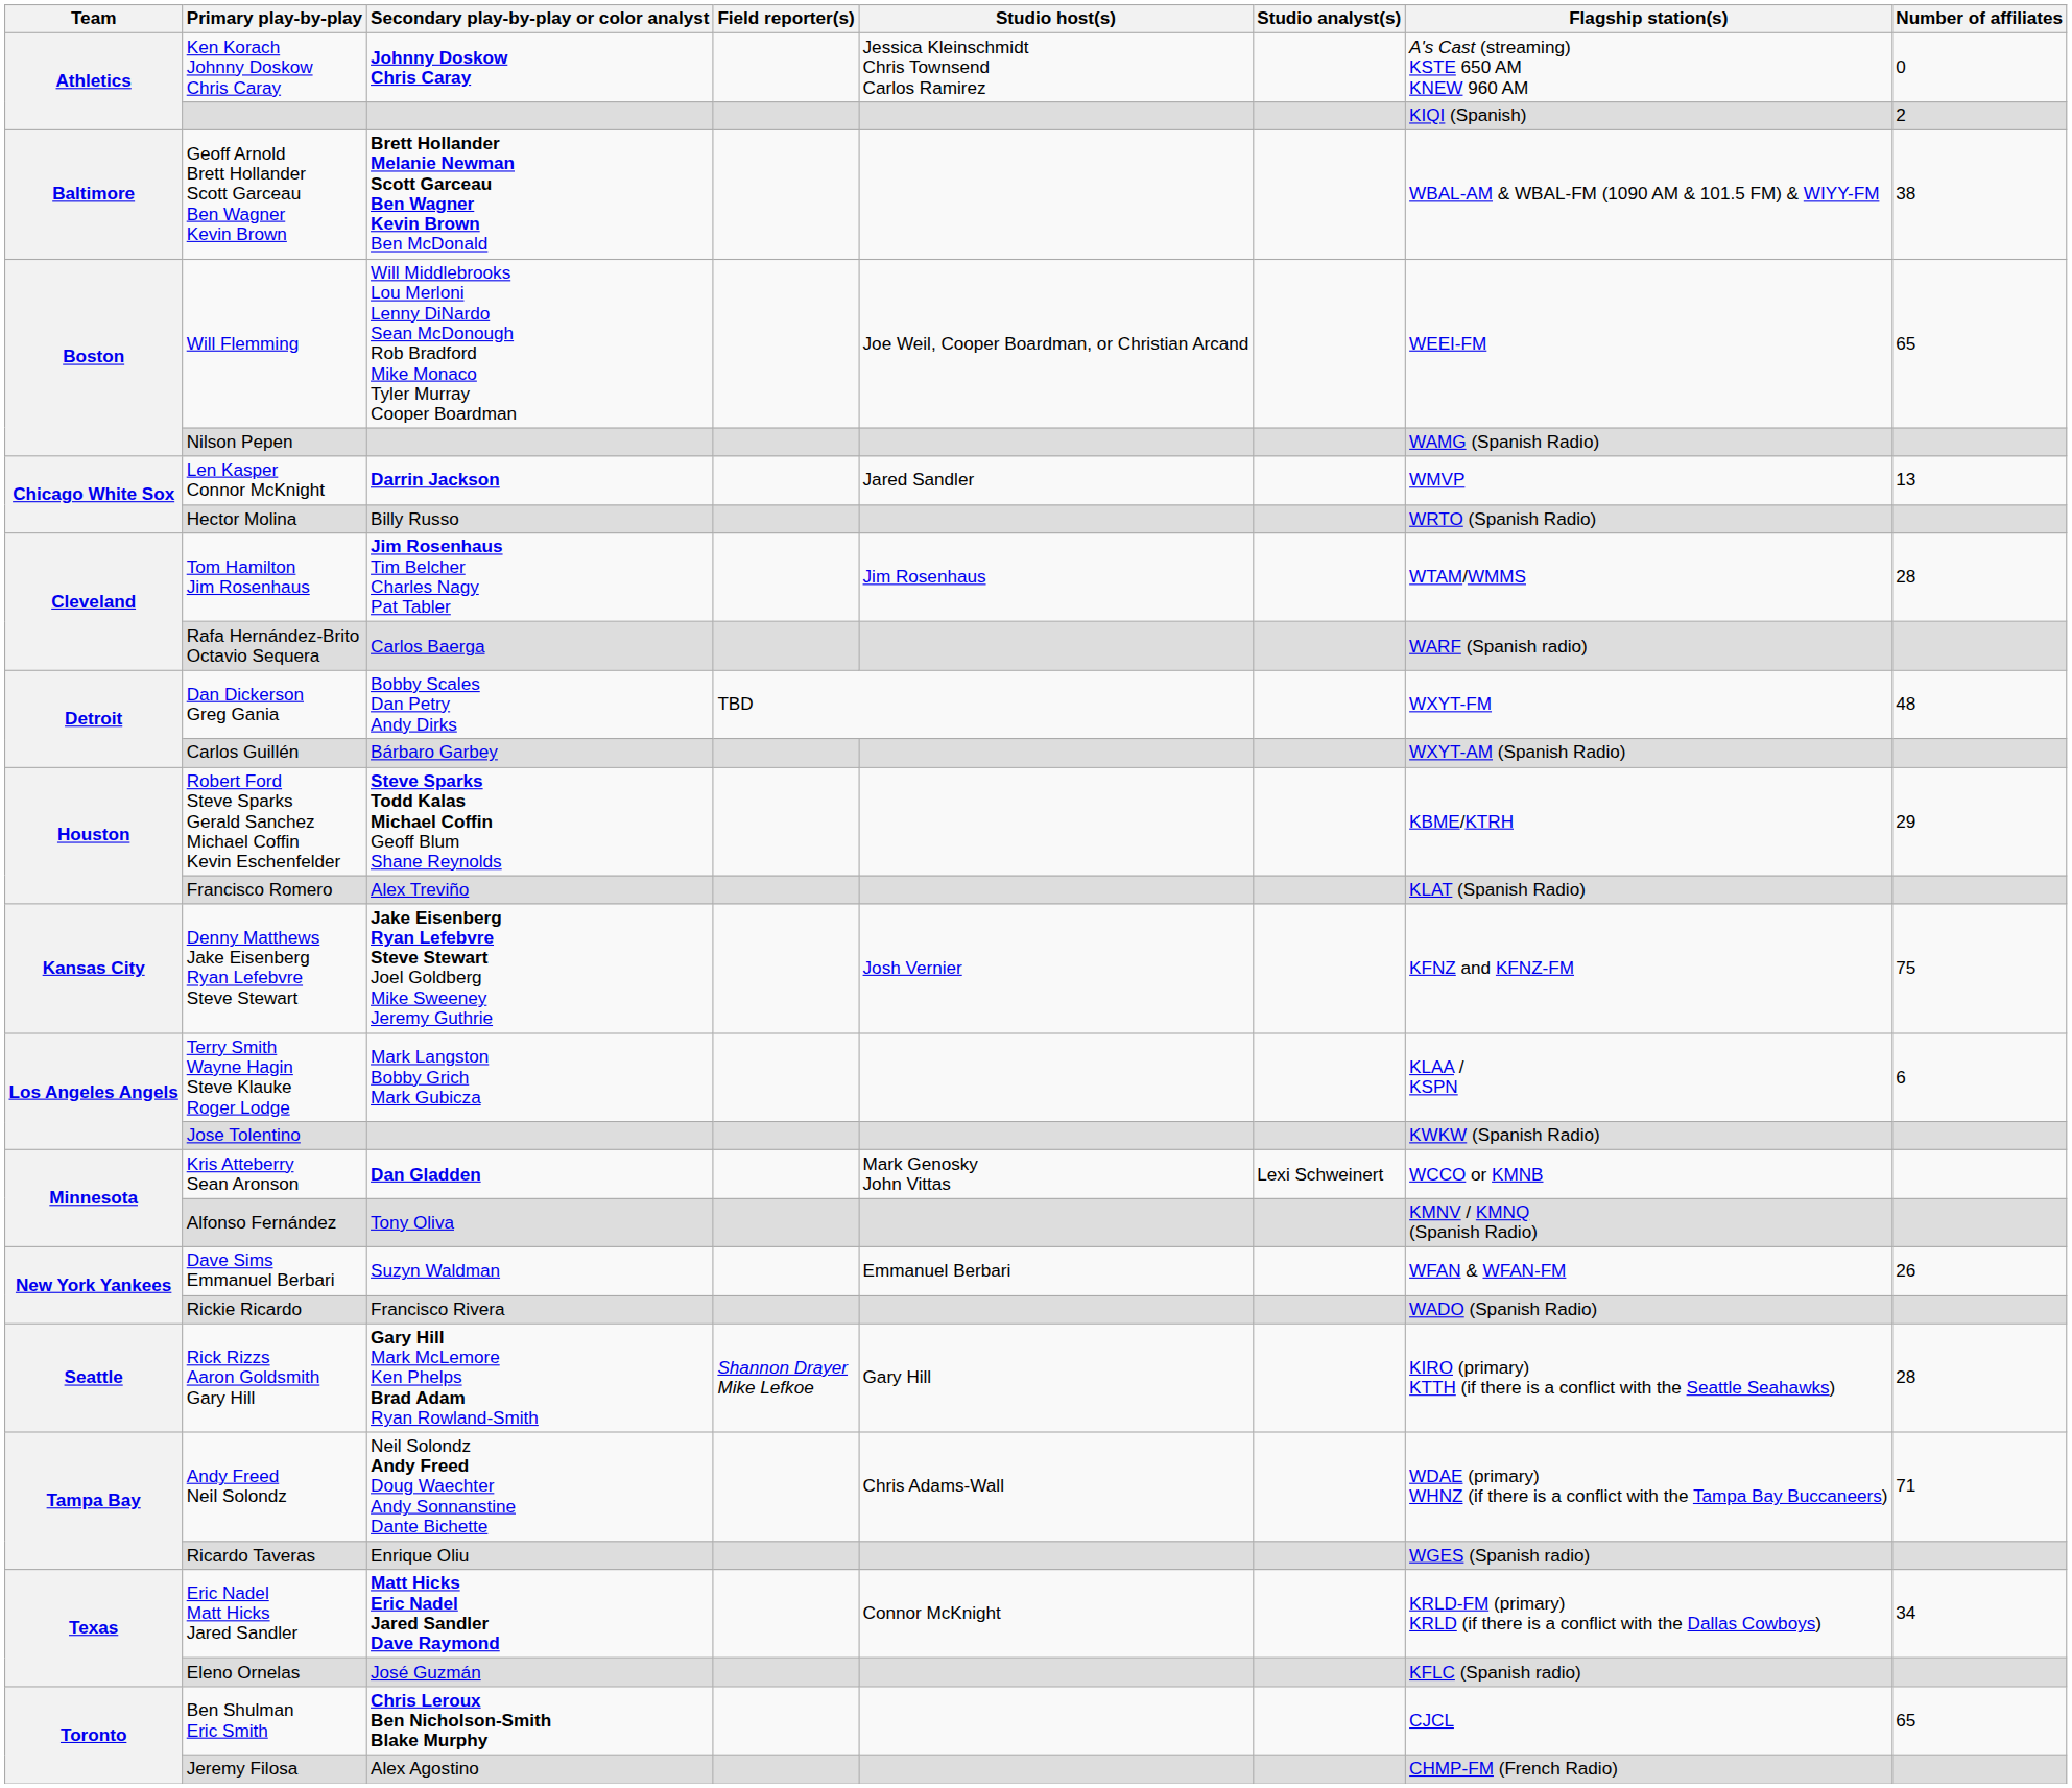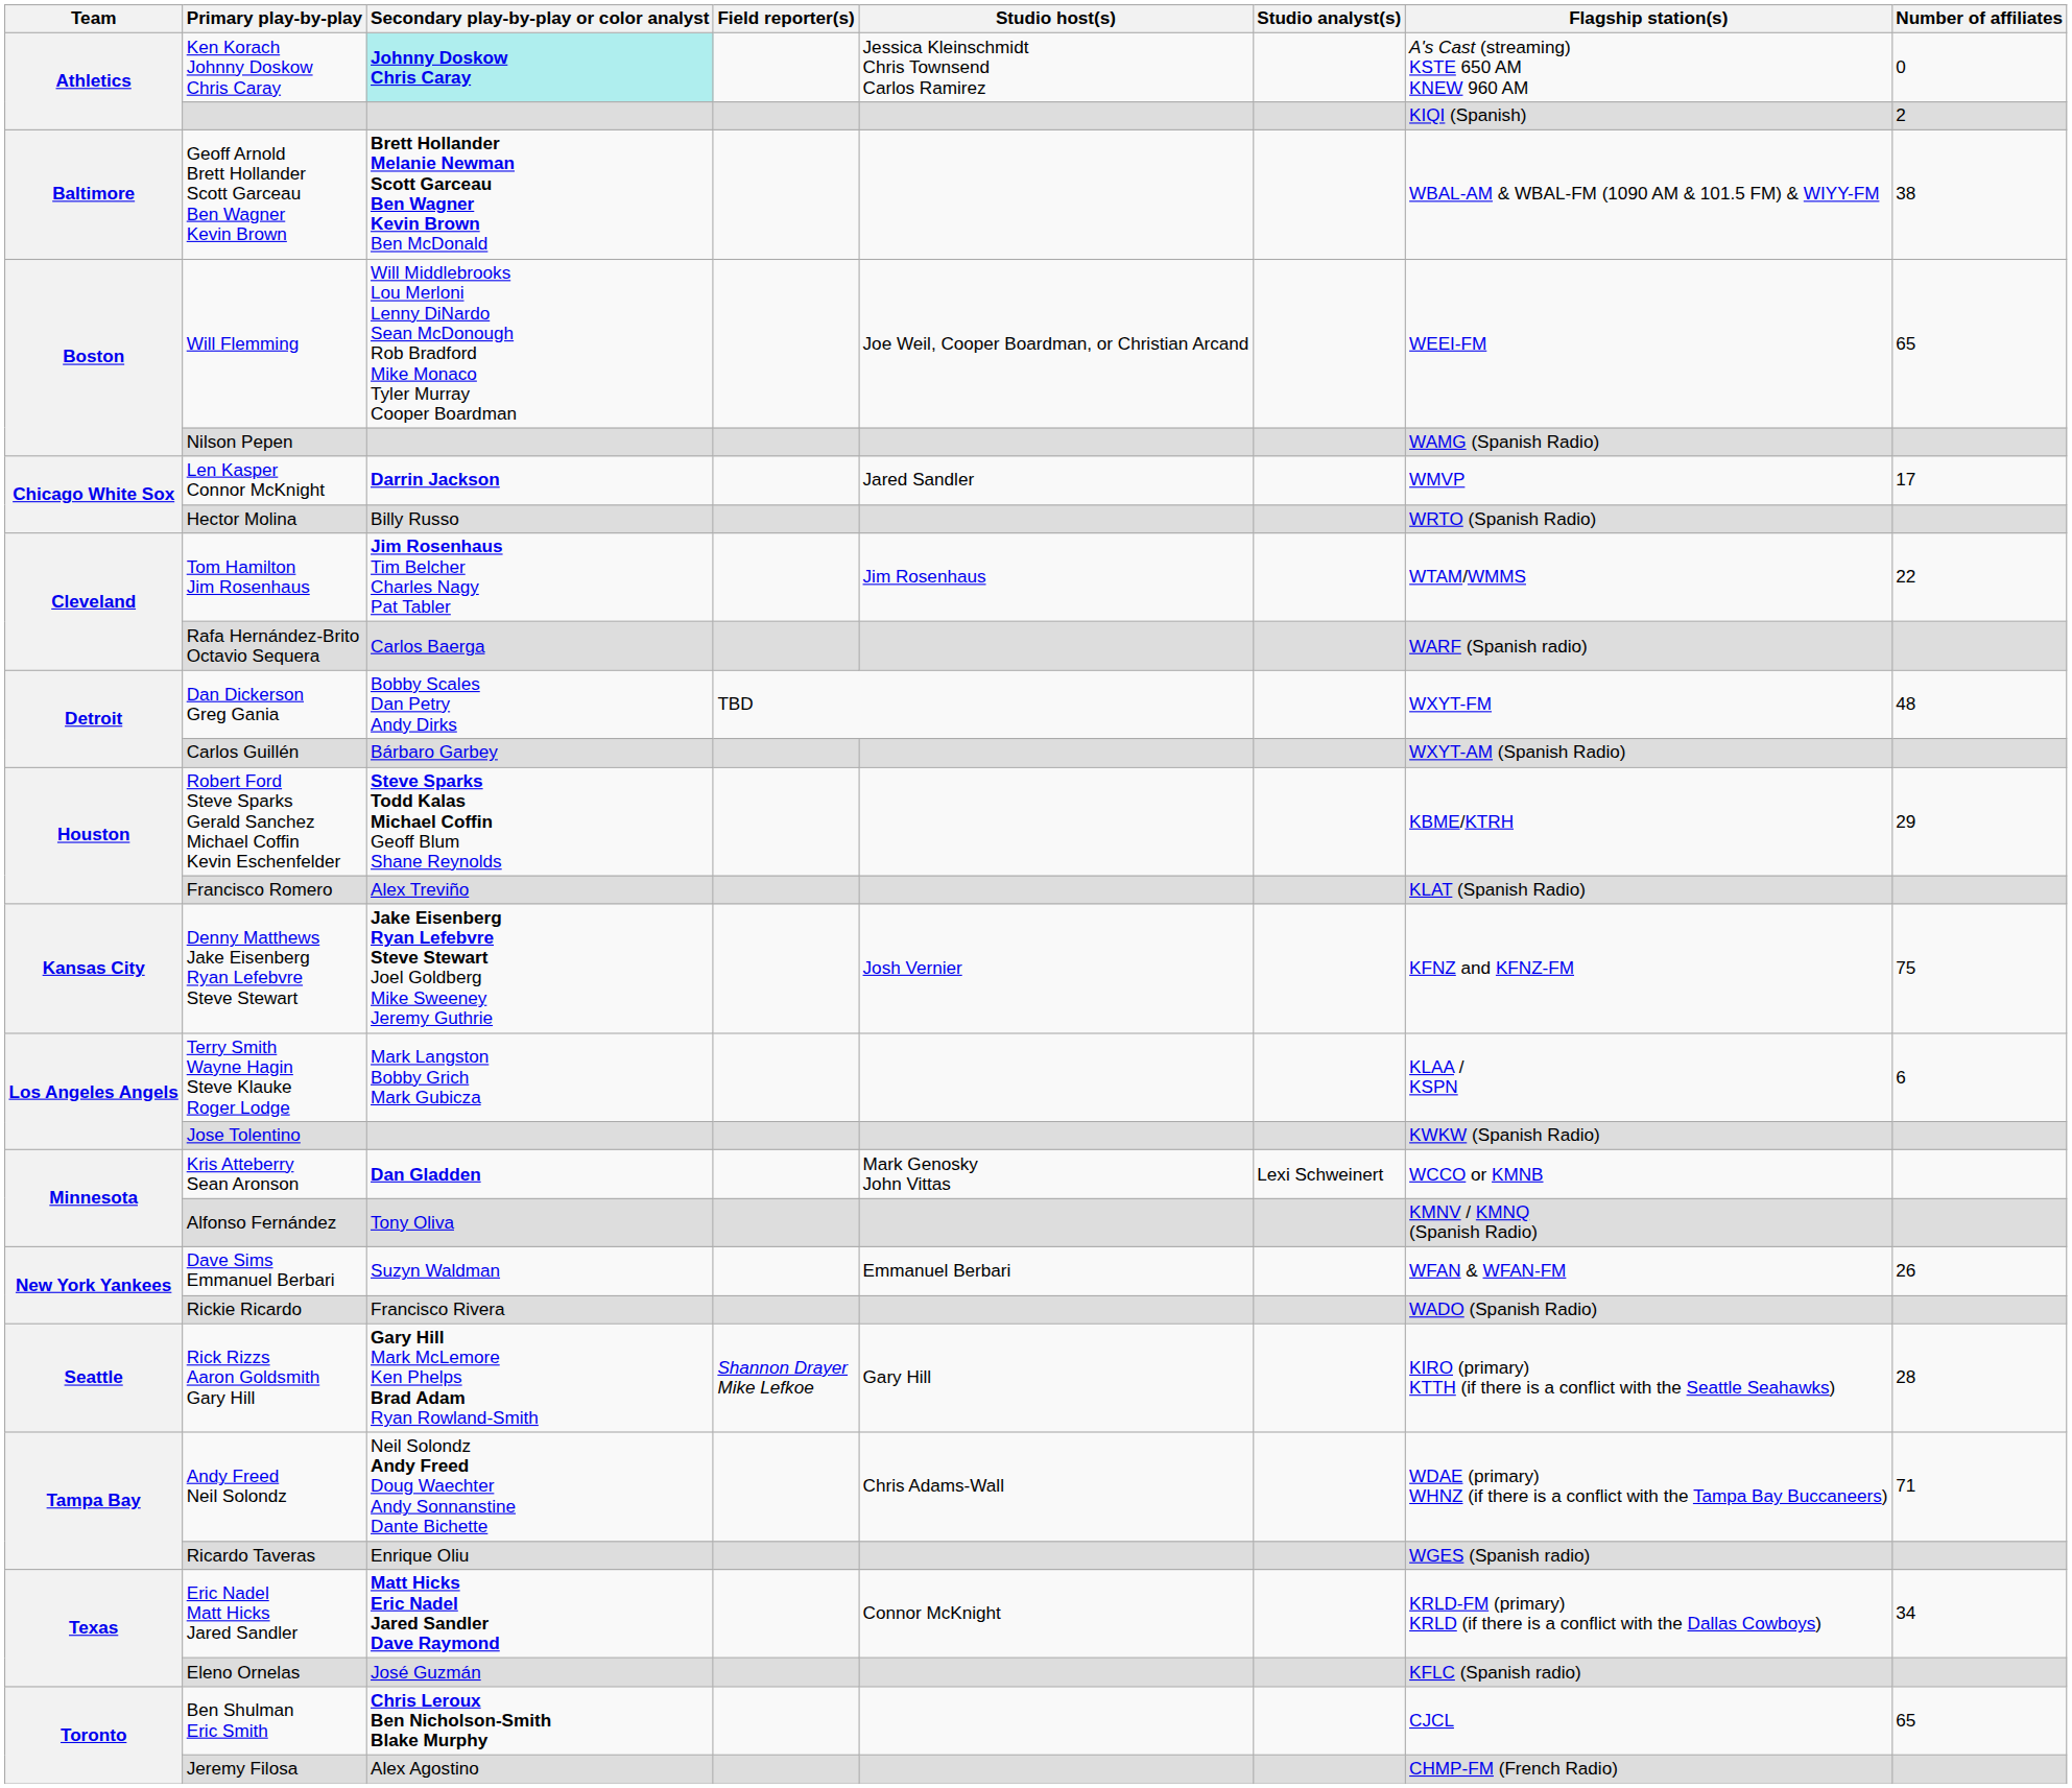 <table class="wikitable plainrowheaders">
 <tr>
 <th scope="col">Team</th>
 <th scope="col">Primary play-by-play</th>
 <th scope="col">Secondary play-by-play or color analyst</th>
 <th scope="col">Field reporter(s)</th>
 <th scope="col">Studio host(s)</th>
 <th scope="col">Studio analyst(s)</th>
 <th scope="col">Flagship station(s)</th>
 <th scope="col">Number of affiliates</th>
 </tr>
 <tr>
 <th scope="row" rowspan="2"><strong><a href='#'>Athletics</a></strong></th>
 <td><a href='#'>Ken Korach</a> <br><a href='#'>Johnny Doskow</a> <br><a href='#'>Chris Caray</a> </td>
-<td><strong><a href='#'>Johnny Doskow</a></strong> <br><strong><a href='#'>Chris Caray</a></strong> </td>
+<td style="background: paleturquoise;"><strong><a href='#'>Johnny Doskow</a></strong> <br><strong><a href='#'>Chris Caray</a></strong> </td>
 <td></td>
 <td>Jessica Kleinschmidt <br>Chris Townsend <br>Carlos Ramirez </td>
 <td></td>
 <td><em>A's Cast</em> (streaming)<br><a href='#'>KSTE</a> 650 AM <br><a href='#'>KNEW</a> 960 AM </td>
 <td>0</td>
 </tr>
 <tr style="background:#ddd;">
 <td></td>
 <td></td>
 <td></td>
 <td></td>
 <td></td>
 <td><a href='#'>KIQI</a> (Spanish)</td>
 <td>2</td>
 </tr>
 <tr>
 <th scope="row"><strong><a href='#'>Baltimore</a></strong></th>
 <td>Geoff Arnold <br>Brett Hollander <br>Scott Garceau <br><a href='#'>Ben Wagner</a> <br><a href='#'>Kevin Brown</a> </td>
 <td><strong>Brett Hollander</strong> <br><strong><a href='#'>Melanie Newman</a></strong> <br><strong>Scott Garceau</strong> <br><strong><a href='#'>Ben Wagner</a></strong> <br><strong><a href='#'>Kevin Brown</a></strong> <br><a href='#'>Ben McDonald</a> </td>
 <td></td>
 <td></td>
 <td></td>
 <td><a href='#'>WBAL-AM</a> & WBAL-FM (1090 AM & 101.5 FM) & <a href='#'>WIYY-FM</a></td>
 <td>38</td>
 </tr>
 <tr>
 <th scope="row" rowspan="2"><strong><a href='#'>Boston</a></strong></th>
 <td><a href='#'>Will Flemming</a></td>
 <td><a href='#'>Will Middlebrooks</a> <br><a href='#'>Lou Merloni</a> <br><a href='#'>Lenny DiNardo</a> <br><a href='#'>Sean McDonough</a> <br>Rob Bradford <br><a href='#'>Mike Monaco</a> <br> Tyler Murray <br> Cooper Boardman </td>
 <td></td>
 <td>Joe Weil, Cooper Boardman, or Christian Arcand</td>
 <td></td>
 <td><a href='#'>WEEI-FM</a></td>
 <td>65</td>
 </tr>
 <tr style="background:#ddd;">
 <td>Nilson Pepen</td>
 <td></td>
 <td></td>
 <td></td>
 <td></td>
 <td><a href='#'>WAMG</a> (Spanish Radio)</td>
 <td></td>
 </tr>
 <tr>
 <th scope="row" rowspan="2"><strong><a href='#'>Chicago White Sox</a></strong></th>
 <td><a href='#'>Len Kasper</a> <br>Connor McKnight </td>
 <td><strong><a href='#'>Darrin Jackson</a></strong> </td>
 <td></td>
 <td>Jared Sandler</td>
 <td></td>
 <td><a href='#'>WMVP</a></td>
-<td>13</td>
+<td>17</td>
 </tr>
 <tr style="background:#ddd;">
 <td>Hector Molina</td>
 <td>Billy Russo</td>
 <td></td>
 <td></td>
 <td></td>
 <td><a href='#'>WRTO</a> (Spanish Radio)</td>
 <td></td>
 </tr>
 <tr>
 <th scope="row" rowspan="2"><strong><a href='#'>Cleveland</a></strong></th>
 <td><a href='#'>Tom Hamilton</a> <br><a href='#'>Jim Rosenhaus</a> </td>
 <td><strong><a href='#'>Jim Rosenhaus</a></strong> <br><a href='#'>Tim Belcher</a> <br><a href='#'>Charles Nagy</a> <br><a href='#'>Pat Tabler</a> </td>
 <td></td>
 <td><a href='#'>Jim Rosenhaus</a></td>
 <td></td>
 <td><a href='#'>WTAM</a>/<a href='#'>WMMS</a></td>
-<td>28</td>
+<td>22</td>
 </tr>
 <tr style="background:#ddd;">
 <td>Rafa Hernández-Brito<br>Octavio Sequera </td>
 <td><a href='#'>Carlos Baerga</a></td>
 <td></td>
 <td></td>
 <td></td>
 <td><a href='#'>WARF</a> (Spanish radio)</td>
 <td></td>
 </tr>
 <tr>
 <th scope="row" rowspan="2"><strong><a href='#'>Detroit</a></strong></th>
 <td><a href='#'>Dan Dickerson</a> <br>Greg Gania </td>
 <td><a href='#'>Bobby Scales</a> <br> <a href='#'>Dan Petry</a>  <br> <a href='#'>Andy Dirks</a> </td>
 <td colspan=2>TBD</td>
 <td></td>
 <td><a href='#'>WXYT-FM</a></td>
 <td>48</td>
 </tr>
 <tr style="background:#ddd;">
 <td>Carlos Guillén</td>
 <td><a href='#'>Bárbaro Garbey</a></td>
 <td></td>
 <td></td>
 <td></td>
 <td><a href='#'>WXYT-AM</a> (Spanish Radio) </td>
 <td></td>
 </tr>
 <tr>
 <th scope="row" rowspan="2"><strong><a href='#'>Houston</a></strong></th>
 <td><a href='#'>Robert Ford</a> <br>Steve Sparks <br>Gerald Sanchez <br>Michael Coffin <br>Kevin Eschenfelder </td>
 <td><strong><a href='#'>Steve Sparks</a></strong> <br><strong>Todd Kalas</strong> <br><strong>Michael Coffin</strong> <br>Geoff Blum <br> <a href='#'>Shane Reynolds</a> </td>
 <td></td>
 <td></td>
 <td></td>
 <td><a href='#'>KBME</a>/<a href='#'>KTRH</a></td>
 <td>29</td>
 </tr>
 <tr style="background:#ddd;">
 <td>Francisco Romero</td>
 <td><a href='#'>Alex Treviño</a></td>
 <td></td>
 <td></td>
 <td></td>
 <td><a href='#'>KLAT</a> (Spanish Radio)</td>
 <td></td>
 </tr>
 <tr>
 <th scope="row"><strong><a href='#'>Kansas City</a></strong></th>
 <td><a href='#'>Denny Matthews</a> <br>Jake Eisenberg <br><a href='#'>Ryan Lefebvre</a> <br>Steve Stewart </td>
 <td><strong>Jake Eisenberg</strong> <br><strong><a href='#'>Ryan Lefebvre</a></strong> <br><strong>Steve Stewart</strong> <br>Joel Goldberg <br><a href='#'>Mike Sweeney</a> <br><a href='#'>Jeremy Guthrie</a> </td>
 <td></td>
 <td><a href='#'>Josh Vernier</a></td>
 <td></td>
 <td><a href='#'>KFNZ</a> and <a href='#'>KFNZ-FM</a></td>
 <td>75</td>
 </tr>
 <tr>
 <th scope="row" rowspan="2"><strong><a href='#'>Los Angeles Angels</a></strong></th>
 <td><a href='#'>Terry Smith</a> <br><a href='#'>Wayne Hagin</a> <br>Steve Klauke <br><a href='#'>Roger Lodge</a> </td>
 <td><a href='#'>Mark Langston</a> <br><a href='#'>Bobby Grich</a> <br><a href='#'>Mark Gubicza</a> </td>
 <td></td>
 <td></td>
 <td></td>
 <td><a href='#'>KLAA</a> /<br><a href='#'>KSPN</a></td>
 <td>6</td>
 </tr>
 <tr style="background:#ddd;">
 <td><a href='#'>Jose Tolentino</a></td>
 <td></td>
 <td></td>
 <td></td>
 <td></td>
 <td><a href='#'>KWKW</a> (Spanish Radio)</td>
 <td></td>
 </tr>
 <tr>
 <th scope="row" rowspan="2"><strong><a href='#'>Minnesota</a></strong></th>
 <td><a href='#'>Kris Atteberry</a> <br>Sean Aronson </td>
 <td><strong><a href='#'>Dan Gladden</a></strong> </td>
 <td></td>
 <td>Mark Genosky<br>John Vittas</td>
 <td>Lexi Schweinert</td>
 <td><a href='#'>WCCO</a> or <a href='#'>KMNB</a></td>
 <td></td>
 </tr>
 <tr style="background:#ddd;">
 <td>Alfonso Fernández</td>
 <td><a href='#'>Tony Oliva</a></td>
 <td></td>
 <td></td>
 <td></td>
 <td><a href='#'>KMNV</a> / <a href='#'>KMNQ</a><br>(Spanish Radio)</td>
 <td></td>
 </tr>
 <tr>
 <th scope="row" rowspan="2"><strong><a href='#'>New York Yankees</a></strong></th>
 <td><a href='#'>Dave Sims</a> <br>Emmanuel Berbari </td>
 <td><a href='#'>Suzyn Waldman</a> </td>
 <td></td>
 <td>Emmanuel Berbari</td>
 <td></td>
 <td><a href='#'>WFAN</a> & <a href='#'>WFAN-FM</a></td>
 <td>26</td>
 </tr>
 <tr style="background:#ddd;">
 <td>Rickie Ricardo</td>
 <td>Francisco Rivera</td>
 <td></td>
 <td></td>
 <td></td>
 <td><a href='#'>WADO</a> (Spanish Radio)</td>
 <td></td>
 </tr>
 <tr>
 <th scope="row"><strong><a href='#'>Seattle</a></strong></th>
 <td><a href='#'>Rick Rizzs</a> <br><a href='#'>Aaron Goldsmith</a> <br>Gary Hill </td>
 <td><strong>Gary Hill</strong> <br><a href='#'>Mark McLemore</a> <br><a href='#'>Ken Phelps</a> <br><strong>Brad Adam</strong> <br><a href='#'>Ryan Rowland-Smith</a> </td>
 <td><em><a href='#'>Shannon Drayer</a></em> <br><em>Mike Lefkoe</em> </td>
 <td>Gary Hill </td>
 <td></td>
 <td><a href='#'>KIRO</a> (primary)<br><a href='#'>KTTH</a> (if there is a conflict with the <a href='#'>Seattle Seahawks</a>)</td>
 <td>28</td>
 </tr>
 <tr>
 <th scope="row" rowspan="2"><strong><a href='#'>Tampa Bay</a></strong></th>
 <td><a href='#'>Andy Freed</a>  <br> Neil Solondz </td>
 <td>Neil Solondz  <br> <strong>Andy Freed</strong> <br><a href='#'>Doug Waechter</a> <br><a href='#'>Andy Sonnanstine</a> <br><a href='#'>Dante Bichette</a> </td>
 <td></td>
 <td>Chris Adams-Wall</td>
 <td></td>
 <td><a href='#'>WDAE</a> (primary)<br><a href='#'>WHNZ</a> (if there is a conflict with the <a href='#'>Tampa Bay Buccaneers</a>)</td>
 <td>71</td>
 </tr>
 <tr style="background:#ddd;">
 <td>Ricardo Taveras</td>
 <td>Enrique Oliu</td>
 <td></td>
 <td></td>
 <td></td>
 <td><a href='#'>WGES</a> (Spanish radio)</td>
 <td></td>
 </tr>
 <tr>
 <th rowspan="2" scope="row"><strong><a href='#'>Texas</a></strong></th>
 <td><a href='#'>Eric Nadel</a> <br><a href='#'>Matt Hicks</a> <br>Jared Sandler </td>
 <td><strong><a href='#'>Matt Hicks</a></strong> <br><strong><a href='#'>Eric Nadel</a></strong> <br><strong>Jared Sandler</strong> <br><strong><a href='#'>Dave Raymond</a></strong> <br></td>
 <td></td>
 <td>Connor McKnight </td>
 <td></td>
 <td><a href='#'>KRLD-FM</a> (primary)<br><a href='#'>KRLD</a> (if there is a conflict with the <a href='#'>Dallas Cowboys</a>)</td>
 <td>34</td>
 </tr>
 <tr style="background:#ddd;">
 <td>Eleno Ornelas</td>
 <td><a href='#'>José Guzmán</a></td>
 <td></td>
 <td></td>
 <td></td>
 <td><a href='#'>KFLC</a> (Spanish radio)</td>
 <td></td>
 </tr>
 <tr>
 <th scope="row" rowspan="2"><strong><a href='#'>Toronto</a></strong></th>
 <td>Ben Shulman <br><a href='#'>Eric Smith</a> </td>
 <td><strong><a href='#'>Chris Leroux</a> <br>Ben Nicholson-Smith <br> Blake Murphy </strong></td>
 <td></td>
 <td></td>
 <td></td>
 <td><a href='#'>CJCL</a></td>
 <td>65</td>
 </tr>
 <tr style="background:#ddd;">
 <td>Jeremy Filosa</td>
 <td>Alex Agostino</td>
 <td></td>
 <td></td>
 <td></td>
 <td><a href='#'>CHMP-FM</a> (French Radio)</td>
 <td></td>
 </tr>
 </table>
